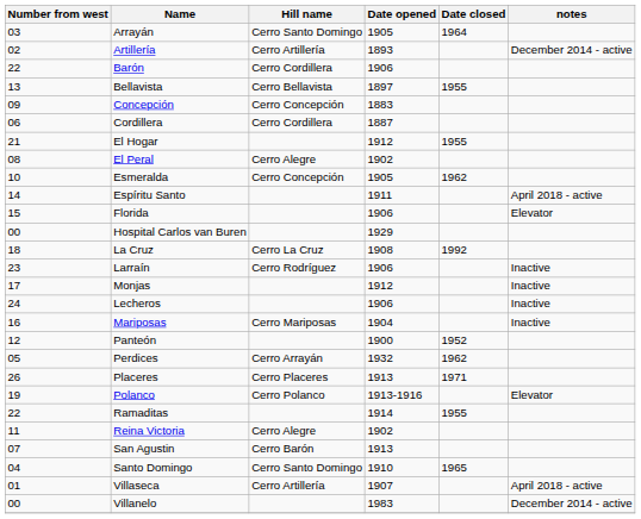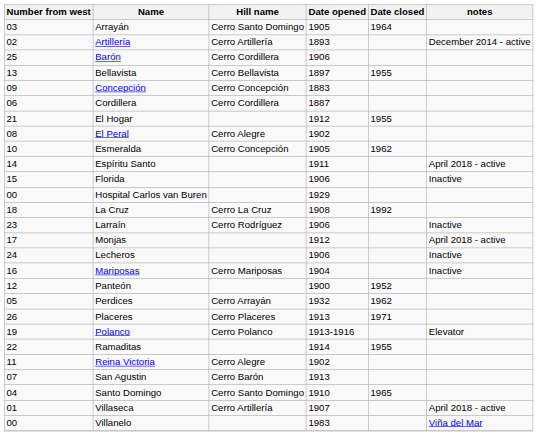 <table class="wikitable sortable">
 <tr>
 <th>Number from west</th>
 <th>Name</th>
 <th>Hill name</th>
 <th>Date opened</th>
 <th>Date closed</th>
 <th>notes</th>
 </tr>
 <tr>
 <td>03</td>
 <td>Arrayán</td>
 <td>Cerro Santo Domingo</td>
 <td>1905</td>
 <td>1964</td>
 <td></td>
 </tr>
 <tr>
 <td>02</td>
 <td><a href='#'>Artillería</a></td>
 <td>Cerro Artillería</td>
 <td>1893</td>
 <td></td>
 <td>December 2014 - active</td>
 </tr>
 <tr>
-<td>22</td>
+<td>25</td>
 <td><a href='#'>Barón</a></td>
 <td>Cerro Cordillera</td>
 <td>1906</td>
 <td></td>
 <td></td>
 </tr>
 <tr>
 <td>13</td>
 <td>Bellavista</td>
 <td>Cerro Bellavista</td>
 <td>1897</td>
 <td>1955</td>
 <td></td>
 </tr>
 <tr>
 <td>09</td>
 <td><a href='#'>Concepción</a></td>
 <td>Cerro Concepción</td>
 <td>1883</td>
 <td></td>
 <td></td>
 </tr>
 <tr>
 <td>06</td>
 <td>Cordillera</td>
 <td>Cerro Cordillera</td>
 <td>1887</td>
 <td></td>
 <td></td>
 </tr>
 <tr>
 <td>21</td>
 <td>El Hogar</td>
 <td></td>
 <td>1912</td>
 <td>1955</td>
 <td></td>
 </tr>
 <tr>
 <td>08</td>
 <td><a href='#'>El Peral</a></td>
 <td>Cerro Alegre</td>
 <td>1902</td>
 <td></td>
 <td></td>
 </tr>
 <tr>
 <td>10</td>
 <td>Esmeralda</td>
 <td>Cerro Concepción</td>
 <td>1905</td>
 <td>1962</td>
 <td></td>
 </tr>
 <tr>
 <td>14</td>
 <td>Espíritu Santo</td>
 <td></td>
 <td>1911</td>
 <td></td>
 <td>April 2018 - active</td>
 </tr>
 <tr>
 <td>15</td>
 <td>Florida</td>
 <td></td>
 <td>1906</td>
 <td></td>
-<td>Elevator</td>
+<td>Inactive</td>
 </tr>
 <tr>
 <td>00</td>
 <td>Hospital Carlos van Buren</td>
 <td></td>
 <td>1929</td>
 <td></td>
 <td></td>
 </tr>
 <tr>
 <td>18</td>
 <td>La Cruz</td>
 <td>Cerro La Cruz</td>
 <td>1908</td>
 <td>1992</td>
 <td></td>
 </tr>
 <tr>
 <td>23</td>
 <td>Larraín</td>
 <td>Cerro Rodríguez</td>
 <td>1906</td>
 <td></td>
 <td>Inactive</td>
 </tr>
 <tr>
 <td>17</td>
 <td>Monjas</td>
 <td></td>
 <td>1912</td>
 <td></td>
-<td>Inactive</td>
+<td>April 2018 - active</td>
 </tr>
 <tr>
 <td>24</td>
 <td>Lecheros</td>
 <td></td>
 <td>1906</td>
 <td></td>
 <td>Inactive</td>
 </tr>
 <tr>
 <td>16</td>
 <td><a href='#'>Mariposas</a></td>
 <td>Cerro Mariposas</td>
 <td>1904</td>
 <td></td>
 <td>Inactive</td>
 </tr>
 <tr>
 <td>12</td>
 <td>Panteón</td>
 <td></td>
 <td>1900</td>
 <td>1952</td>
 <td></td>
 </tr>
 <tr>
 <td>05</td>
 <td>Perdices</td>
 <td>Cerro Arrayán</td>
 <td>1932</td>
 <td>1962</td>
 <td></td>
 </tr>
 <tr>
 <td>26</td>
 <td>Placeres</td>
 <td>Cerro Placeres</td>
 <td>1913</td>
 <td>1971</td>
 <td></td>
 </tr>
 <tr>
 <td>19</td>
 <td><a href='#'>Polanco</a></td>
 <td>Cerro Polanco</td>
 <td>1913-1916</td>
 <td></td>
 <td>Elevator</td>
 </tr>
 <tr>
 <td>22</td>
 <td>Ramaditas</td>
 <td></td>
 <td>1914</td>
 <td>1955</td>
 <td></td>
 </tr>
 <tr>
 <td>11</td>
 <td><a href='#'>Reina Victoria</a></td>
 <td>Cerro Alegre</td>
 <td>1902</td>
 <td></td>
 <td></td>
 </tr>
 <tr>
 <td>07</td>
 <td>San Agustin</td>
 <td>Cerro Barón</td>
 <td>1913</td>
 <td></td>
 <td></td>
 </tr>
 <tr>
 <td>04</td>
 <td>Santo Domingo</td>
 <td>Cerro Santo Domingo</td>
 <td>1910</td>
 <td>1965</td>
 <td></td>
 </tr>
 <tr>
 <td>01</td>
 <td>Villaseca</td>
 <td>Cerro Artillería</td>
 <td>1907</td>
 <td></td>
 <td>April 2018 - active</td>
 </tr>
 <tr>
 <td>00</td>
 <td>Villanelo</td>
 <td></td>
 <td>1983</td>
 <td></td>
-<td>December 2014 - active</td>
+<td><a href='#'>Viña del Mar</a></td>
 </tr>
 <tr>
 </tr>
 </table>
